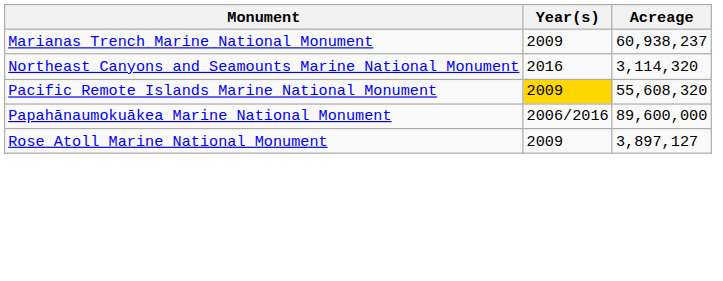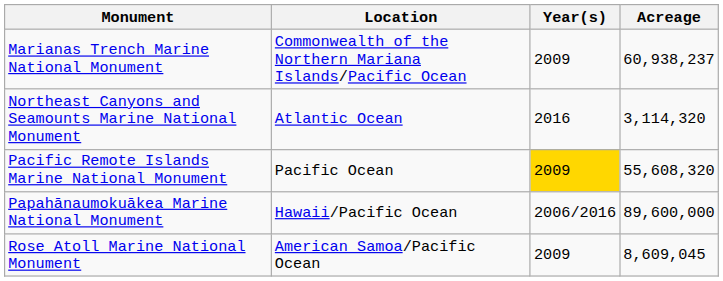 <table class="wikitable sortable">
 <tr>
 <th>Monument</th>
+<th>Location</th>
 <th>Year(s)</th>
 <th>Acreage</th>
 </tr>
 <tr>
 <td><a href='#'>Marianas Trench Marine National Monument</a></td>
+<td><a href='#'>Commonwealth of the Northern Mariana Islands</a>/<a href='#'>Pacific Ocean</a></td>
 <td>2009</td>
 <td>60,938,237</td>
 </tr>
 <tr>
 <td><a href='#'>Northeast Canyons and Seamounts Marine National Monument</a></td>
+<td><a href='#'>Atlantic Ocean</a></td>
 <td>2016</td>
 <td>3,114,320</td>
 </tr>
 <tr>
 <td><a href='#'>Pacific Remote Islands Marine National Monument</a></td>
+<td>Pacific Ocean</td>
 <td style="background: gold;">2009</td>
 <td>55,608,320</td>
 </tr>
 <tr>
 <td><a href='#'>Papahānaumokuākea Marine National Monument</a></td>
+<td><a href='#'>Hawaii</a>/Pacific Ocean</td>
 <td>2006/2016</td>
 <td>89,600,000</td>
 </tr>
 <tr>
 <td><a href='#'>Rose Atoll Marine National Monument</a></td>
+<td><a href='#'>American Samoa</a>/Pacific Ocean</td>
 <td>2009</td>
-<td>3,897,127</td>
+<td>8,609,045</td>
 </tr>
 </table>
